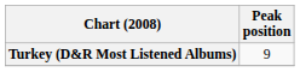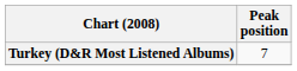 <table class="wikitable plainrowheaders sortable" style="text-align:center;" border="1">
 <tr>
 <th scope="col">Chart (2008)</th>
 <th scope="col">Peak<br>position</th>
 </tr>
 <tr>
 <th scope="row">Turkey (D&R Most Listened Albums)</th>
-<td>9</td>
+<td>7</td>
 </tr>
 <tr>
 </tr>
 </table>
